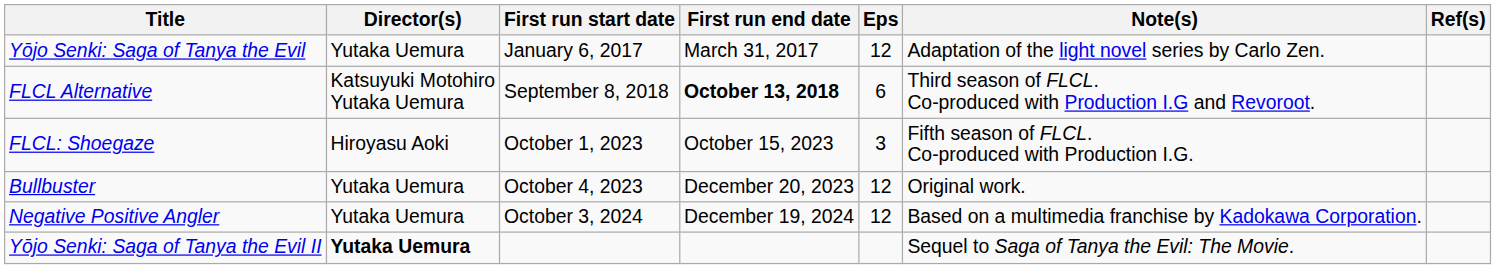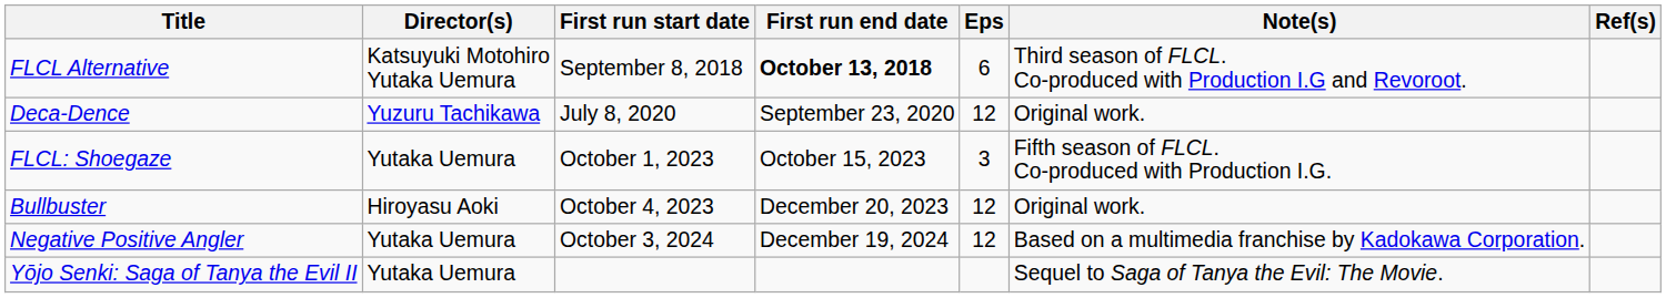 <table class="wikitable sortable">
 <tr>
 <th scope="col">Title</th>
 <th scope="col">Director(s)</th>
 <th scope="col">First run start date</th>
 <th scope="col">First run end date</th>
 <th scope="col" class="unsortable">Eps</th>
 <th scope="col" class="unsortable">Note(s)</th>
 <th scope="col" class="unsortable">Ref(s)</th>
 </tr>
 <tr>
-<td><em><a href='#'>Yōjo Senki: Saga of Tanya the Evil</a></em></td>
-<td>Yutaka Uemura</td>
-<td>January 6, 2017</td>
-<td>March 31, 2017</td>
-<td style="text-align:center">12</td>
-<td>Adaptation of the <a href='#'>light novel</a> series by Carlo Zen.</td>
-<td style="text-align:center"></td>
-</tr>
-<tr>
 <td><em><a href='#'>FLCL Alternative</a></em></td>
 <td>Katsuyuki Motohiro<br>Yutaka Uemura</td>
 <td>September 8, 2018</td>
 <td><strong>October 13, 2018</strong></td>
 <td style="text-align:center">6</td>
 <td>Third season of <em>FLCL</em>.<br>Co-produced with <a href='#'>Production I.G</a> and <a href='#'>Revoroot</a>.</td>
 <td style="text-align:center"></td>
 </tr>
 <tr>
+<td><em><a href='#'>Deca-Dence</a></em></td>
+<td><a href='#'>Yuzuru Tachikawa</a></td>
+<td>July 8, 2020</td>
+<td>September 23, 2020</td>
+<td style="text-align:center">12</td>
+<td>Original work.</td>
+<td style="text-align:center"></td>
+</tr>
+<tr>
 <td><em><a href='#'>FLCL: Shoegaze</a></em></td>
-<td>Hiroyasu Aoki</td>
+<td>Yutaka Uemura</td>
 <td>October 1, 2023</td>
 <td>October 15, 2023</td>
 <td style="text-align:center">3</td>
 <td>Fifth season of <em>FLCL</em>.<br>Co-produced with Production I.G.</td>
 <td style="text-align:center"></td>
 </tr>
 <tr>
 <td><em><a href='#'>Bullbuster</a></em></td>
-<td>Yutaka Uemura</td>
+<td>Hiroyasu Aoki</td>
 <td>October 4, 2023</td>
 <td>December 20, 2023</td>
 <td style="text-align:center">12</td>
 <td>Original work.</td>
 <td style="text-align:center"></td>
 </tr>
 <tr>
 <td><em><a href='#'>Negative Positive Angler</a></em></td>
 <td>Yutaka Uemura</td>
 <td>October 3, 2024</td>
 <td>December 19, 2024</td>
 <td style="text-align:center">12</td>
 <td>Based on a multimedia franchise by <a href='#'>Kadokawa Corporation</a>.</td>
 <td style="text-align:center"></td>
 </tr>
 <tr>
 <td><em><a href='#'>Yōjo Senki: Saga of Tanya the Evil II</a></em></td>
-<td><strong>Yutaka Uemura</strong></td>
+<td>Yutaka Uemura</td>
 <td></td>
 <td></td>
 <td style="text-align:center"></td>
 <td>Sequel to <em>Saga of Tanya the Evil: The Movie</em>.</td>
 <td style="text-align:center"></td>
 </tr>
 </table>
